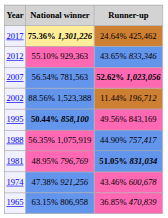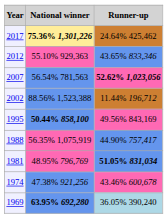 <table class="wikitable" style="float: left; margin: 1em 1em 1em 0; font-size: 79%; line-height: 1.95; text-align: center;">
 <tr>
 <th scope="col" style="background-color: lightgrey;">Year</th>
 <th scope="col" style="background-color: lightgrey;">National winner</th>
 <th scope="col" style="background-color: lightgrey;">Runner-up</th>
 </tr>
 <tr>
 <td style="background-color: #f0f0ff;"><a href='#'>2017</a></td>
 <td style="background-color: #FFED99;"><strong>75.36% <em>1,301,226<strong><em></td>
 <td style="background-color: #CD7F32;">24.64% </em>425,462<em></td>
 </tr>
 <tr>
 <td style="background-color: #f0f0ff;"><a href='#'>2012</a></td>
 <td style="background-color: #FF69B4;"></strong>55.10% </em>929,363</em></strong></td>
 <td style="background-color: #6495ED;">43.65% <em>833,346</em></td>
 </tr>
 <tr>
 <td style="background-color: #f0f0ff;"><a href='#'>2007</a></td>
 <td style="background-color: #6495ED;"></strong>56.54% </em>781,563</em></strong></td>
 <td style="background-color: #FF69B4;"><strong>52.62% <em>1,023,056<strong><em></td>
 </tr>
 <tr>
 <td style="background-color: #f0f0ff;"><a href='#'>2002</a></td>
 <td style="background-color: #6495ED;"></strong>88.56% </em>1,523,388</em></strong></td>
 <td style="background-color: #CD7F32;">11.44% <em>196,712</em></td>
 </tr>
 <tr>
 <td style="background-color: #f0f0ff;"><a href='#'>1995</a></td>
 <td style="background-color: #6495ED;"><strong>50.44% <em>858,100<strong><em></td>
 <td style="background-color: #FF69B4;">49.56% </em>843,169<em></td>
 </tr>
 <tr>
 <td style="background-color: #f0f0ff;"><a href='#'>1988</a></td>
 <td style="background-color: #FF69B4;"></strong>56.35% </em>1,075,919</em></strong></td>
 <td style="background-color: #6495ED;">44.90% <em>757,417</em></td>
 </tr>
 <tr>
 <td style="background-color: #f0f0ff;"><a href='#'>1981</a></td>
 <td style="background-color: #FF69B4;">48.95% <em>796,769</em></td>
 <td style="background-color: #6495ED;"><strong>51.05% <em>831,034<strong><em></td>
 </tr>
 <tr>
 <td style="background-color: #f0f0ff;"><a href='#'>1974</a></td>
 <td style="background-color: #6495ED;">47.38% <em>921,256</em></td>
 <td style="background-color: #FF69B4;">43.46% <em>600,678</em></td>
 </tr>
 <tr>
-<td style="background-color: #f0f0ff;"><a href='#'>1965</a></td>
-<td style="background-color: #6495ED;"></strong>63.15% </em>806,958</em></strong></td>
-<td style="background-color: #FF69B4;">36.85% <em>470,839</em></td>
+<td style="background-color: #f0f0ff;"><a href='#'>1969</a></td>
+<td style="background-color: #6495ED;"><strong>63.95% <em>692,280<strong><em></td>
+<td style="background-color: #ADD8E6;">36.05% </em>390,240<em></td>
 </tr>
 </table>
